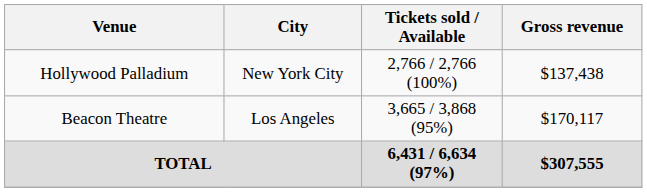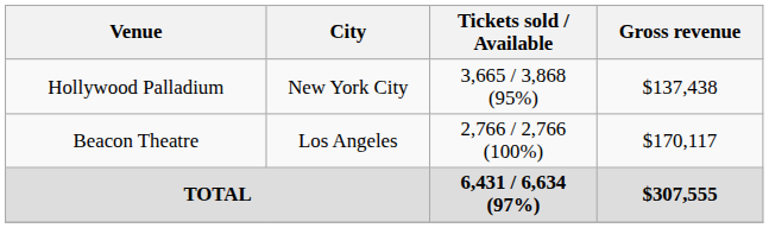 <table class="wikitable" style="text-align:center">
 <tr>
 <th style="width:250px;">Venue</th>
 <th style="width:150px;">City</th>
 <th style="width:150px;">Tickets sold / Available</th>
 <th style="width:150px;">Gross revenue</th>
 </tr>
 <tr>
 <td>Hollywood Palladium</td>
 <td>New York City</td>
-<td>2,766 / 2,766 (100%)</td>
+<td>3,665 / 3,868 (95%)</td>
 <td>$137,438</td>
 </tr>
 <tr>
 <td>Beacon Theatre</td>
 <td>Los Angeles</td>
-<td>3,665 / 3,868 (95%)</td>
+<td>2,766 / 2,766 (100%)</td>
 <td>$170,117</td>
 </tr>
 <tr style="background:#ddd;">
 <td colspan="2"><strong>TOTAL</strong></td>
 <td><strong>6,431 / 6,634 (97%)</strong></td>
 <td><strong>$307,555</strong></td>
 </tr>
 <tr>
 </tr>
 </table>
